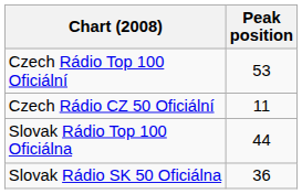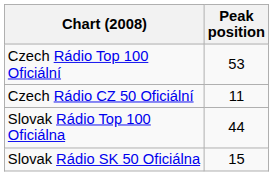 <table class="wikitable">
 <tr>
 <th width="210">Chart (2008)</th>
 <th>Peak<br>position</th>
 </tr>
 <tr>
 <td>Czech <a href='#'>Rádio Top 100 Oficiální</a></td>
 <td align="center">53</td>
 </tr>
 <tr>
 <td>Czech <a href='#'>Rádio CZ 50 Oficiální</a></td>
 <td align="center">11</td>
 </tr>
 <tr>
 <td>Slovak <a href='#'>Rádio Top 100 Oficiálna</a></td>
 <td align="center">44</td>
 </tr>
 <tr>
 <td>Slovak <a href='#'>Rádio SK 50 Oficiálna</a></td>
-<td align="center">36</td>
+<td align="center">15</td>
 </tr>
 </table>
